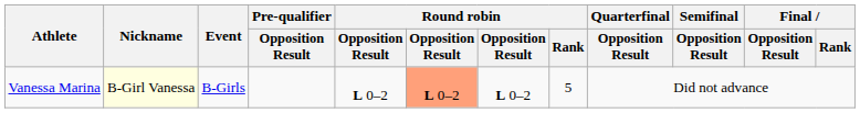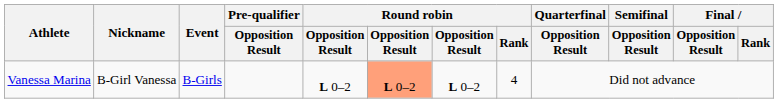 <table class="wikitable" style="font-size:90%">
 <tr>
 <th rowspan=2>Athlete</th>
 <th rowspan=2>Nickname</th>
 <th rowspan=2>Event</th>
 <th colspan=1>Pre-qualifier</th>
 <th colspan=4>Round robin</th>
 <th>Quarterfinal</th>
 <th>Semifinal</th>
 <th colspan=2>Final / </th>
 </tr>
 <tr style="font-size: 95%">
 <th>Opposition<br>Result</th>
 <th>Opposition<br>Result</th>
 <th>Opposition<br>Result</th>
 <th>Opposition<br>Result</th>
 <th>Rank</th>
 <th>Opposition<br>Result</th>
 <th>Opposition<br>Result</th>
 <th>Opposition<br>Result</th>
 <th>Rank</th>
 </tr>
 <tr align=center>
 <td align=left><a href='#'>Vanessa Marina</a></td>
-<td align=left style="background: lightyellow;">B-Girl Vanessa</td>
+<td align=left>B-Girl Vanessa</td>
 <td align=left><a href='#'>B-Girls</a></td>
 <td></td>
 <td><br><strong>L</strong> 0–2</td>
 <td style="background: lightsalmon;"><br><strong>L</strong> 0–2</td>
 <td><br><strong>L</strong> 0–2</td>
-<td>5</td>
+<td>4</td>
 <td colspan=4>Did not advance</td>
 </tr>
 </table>
